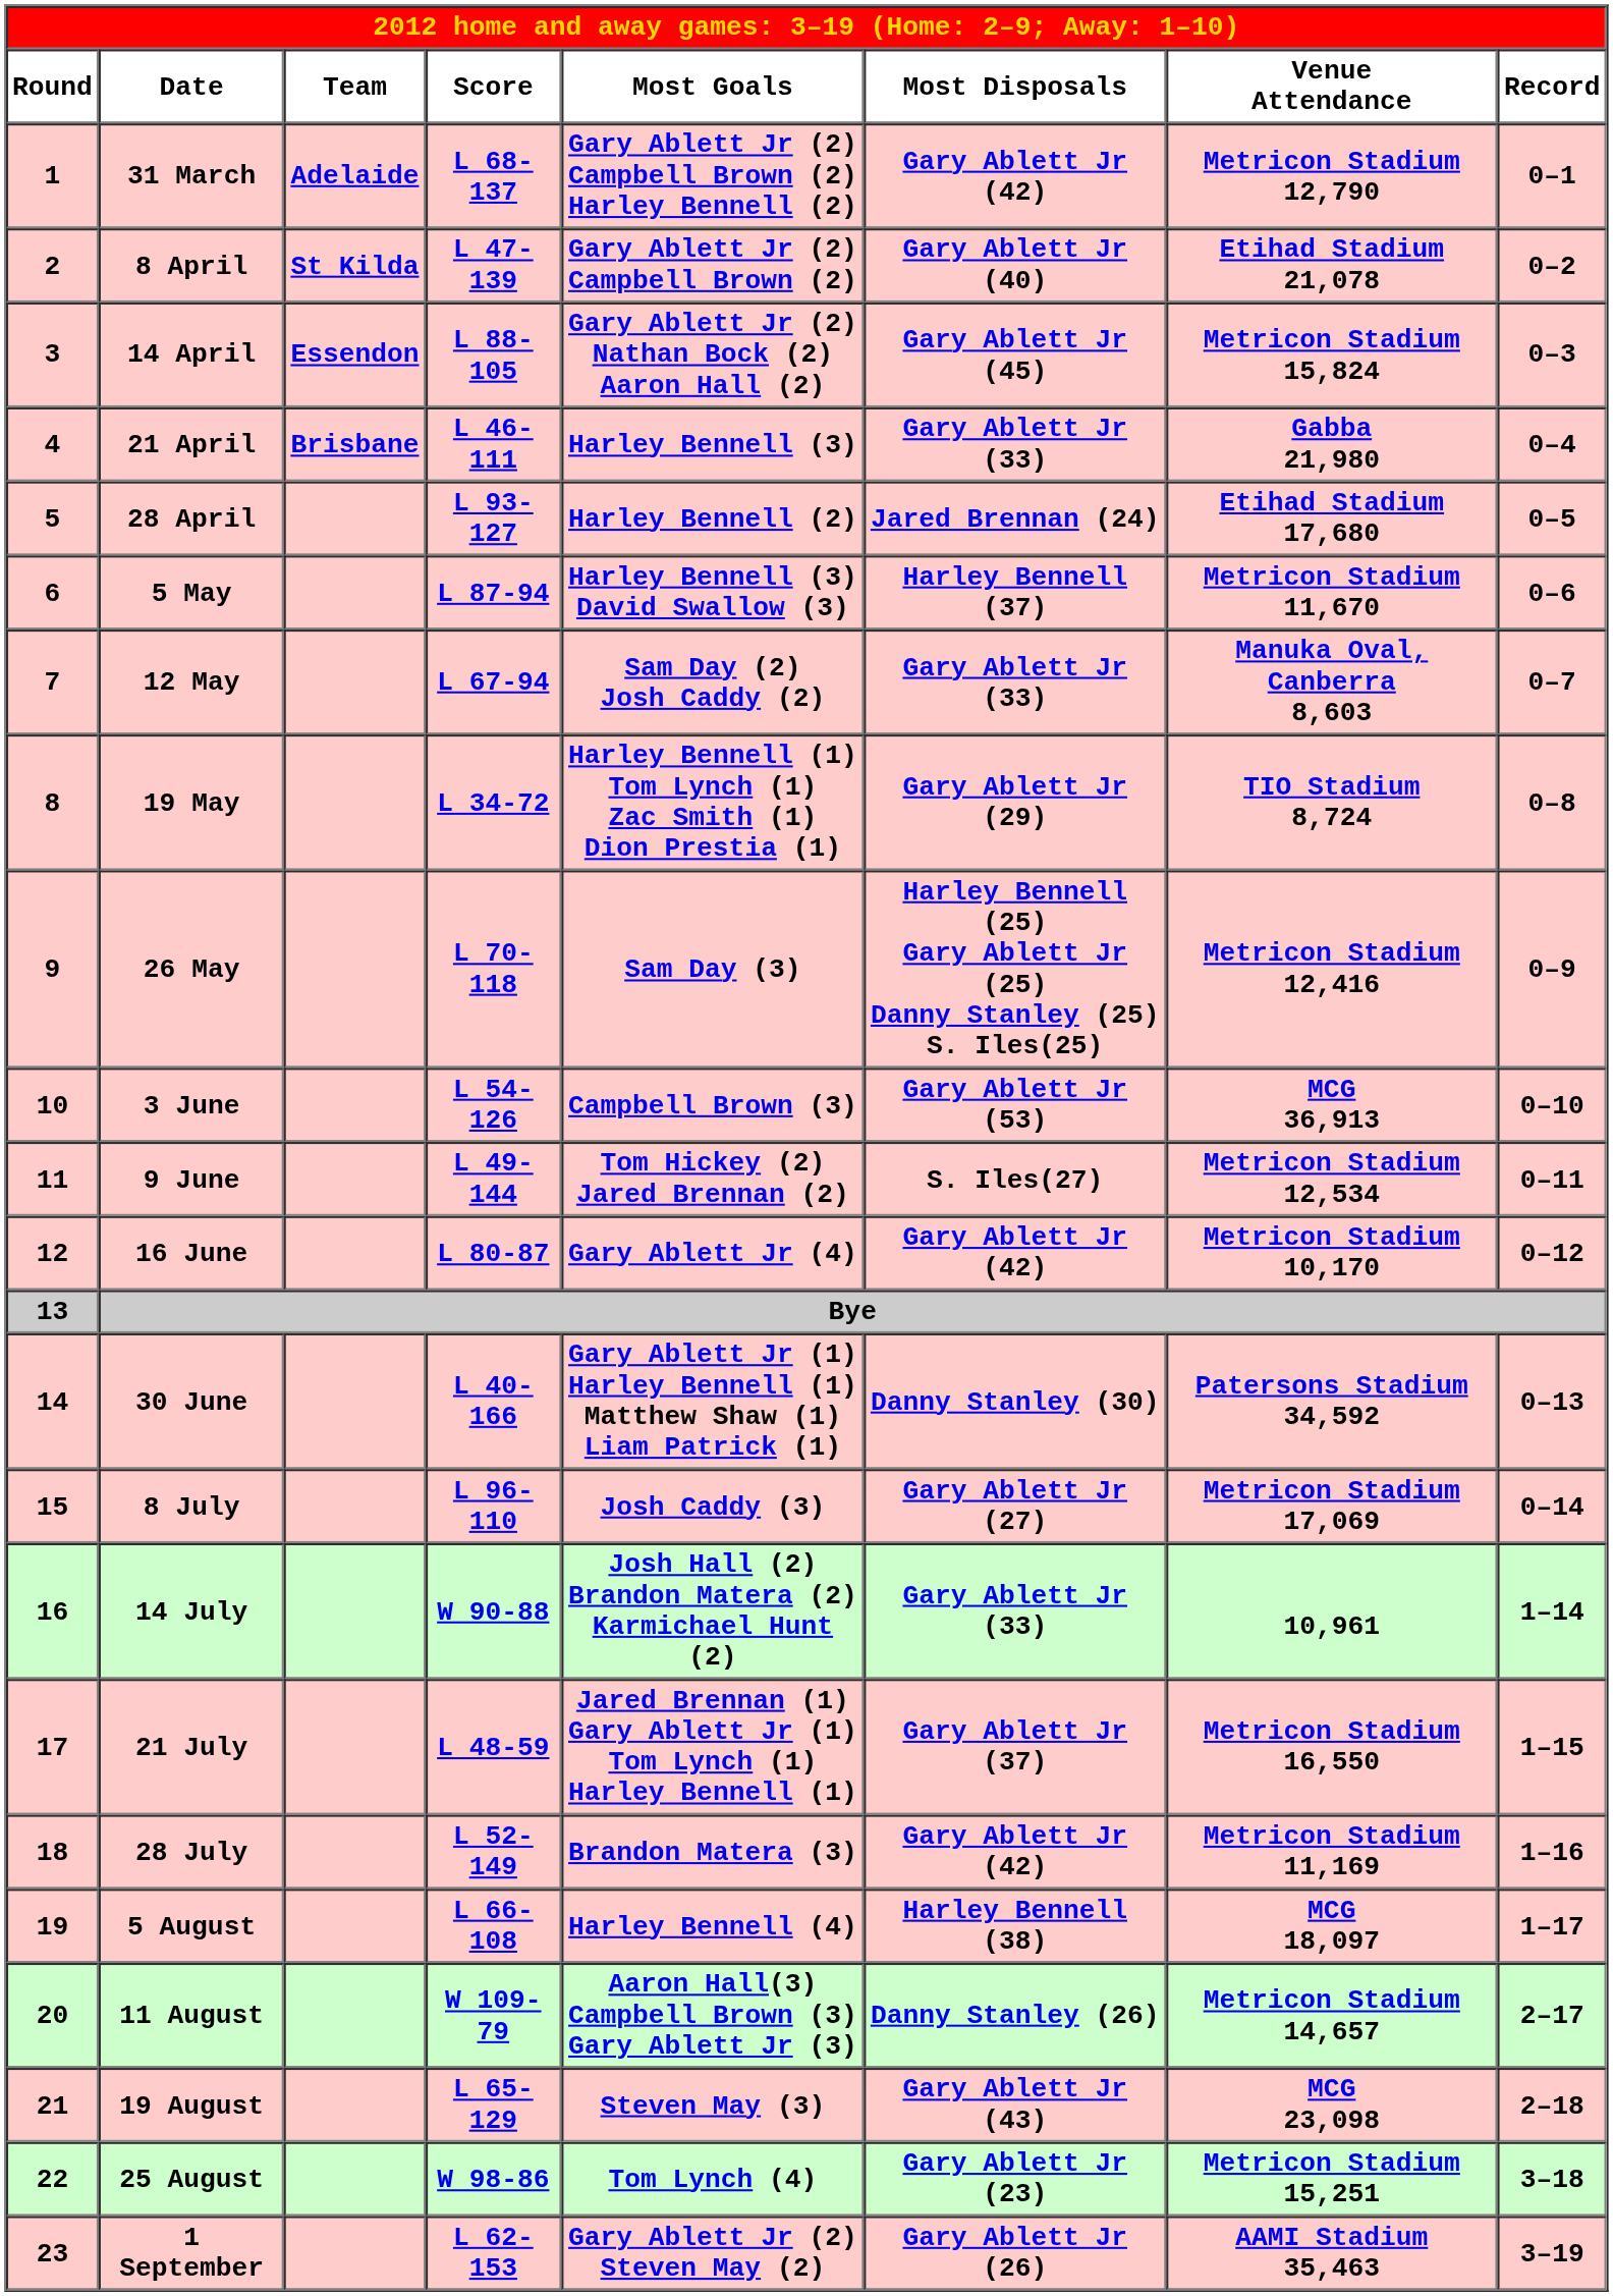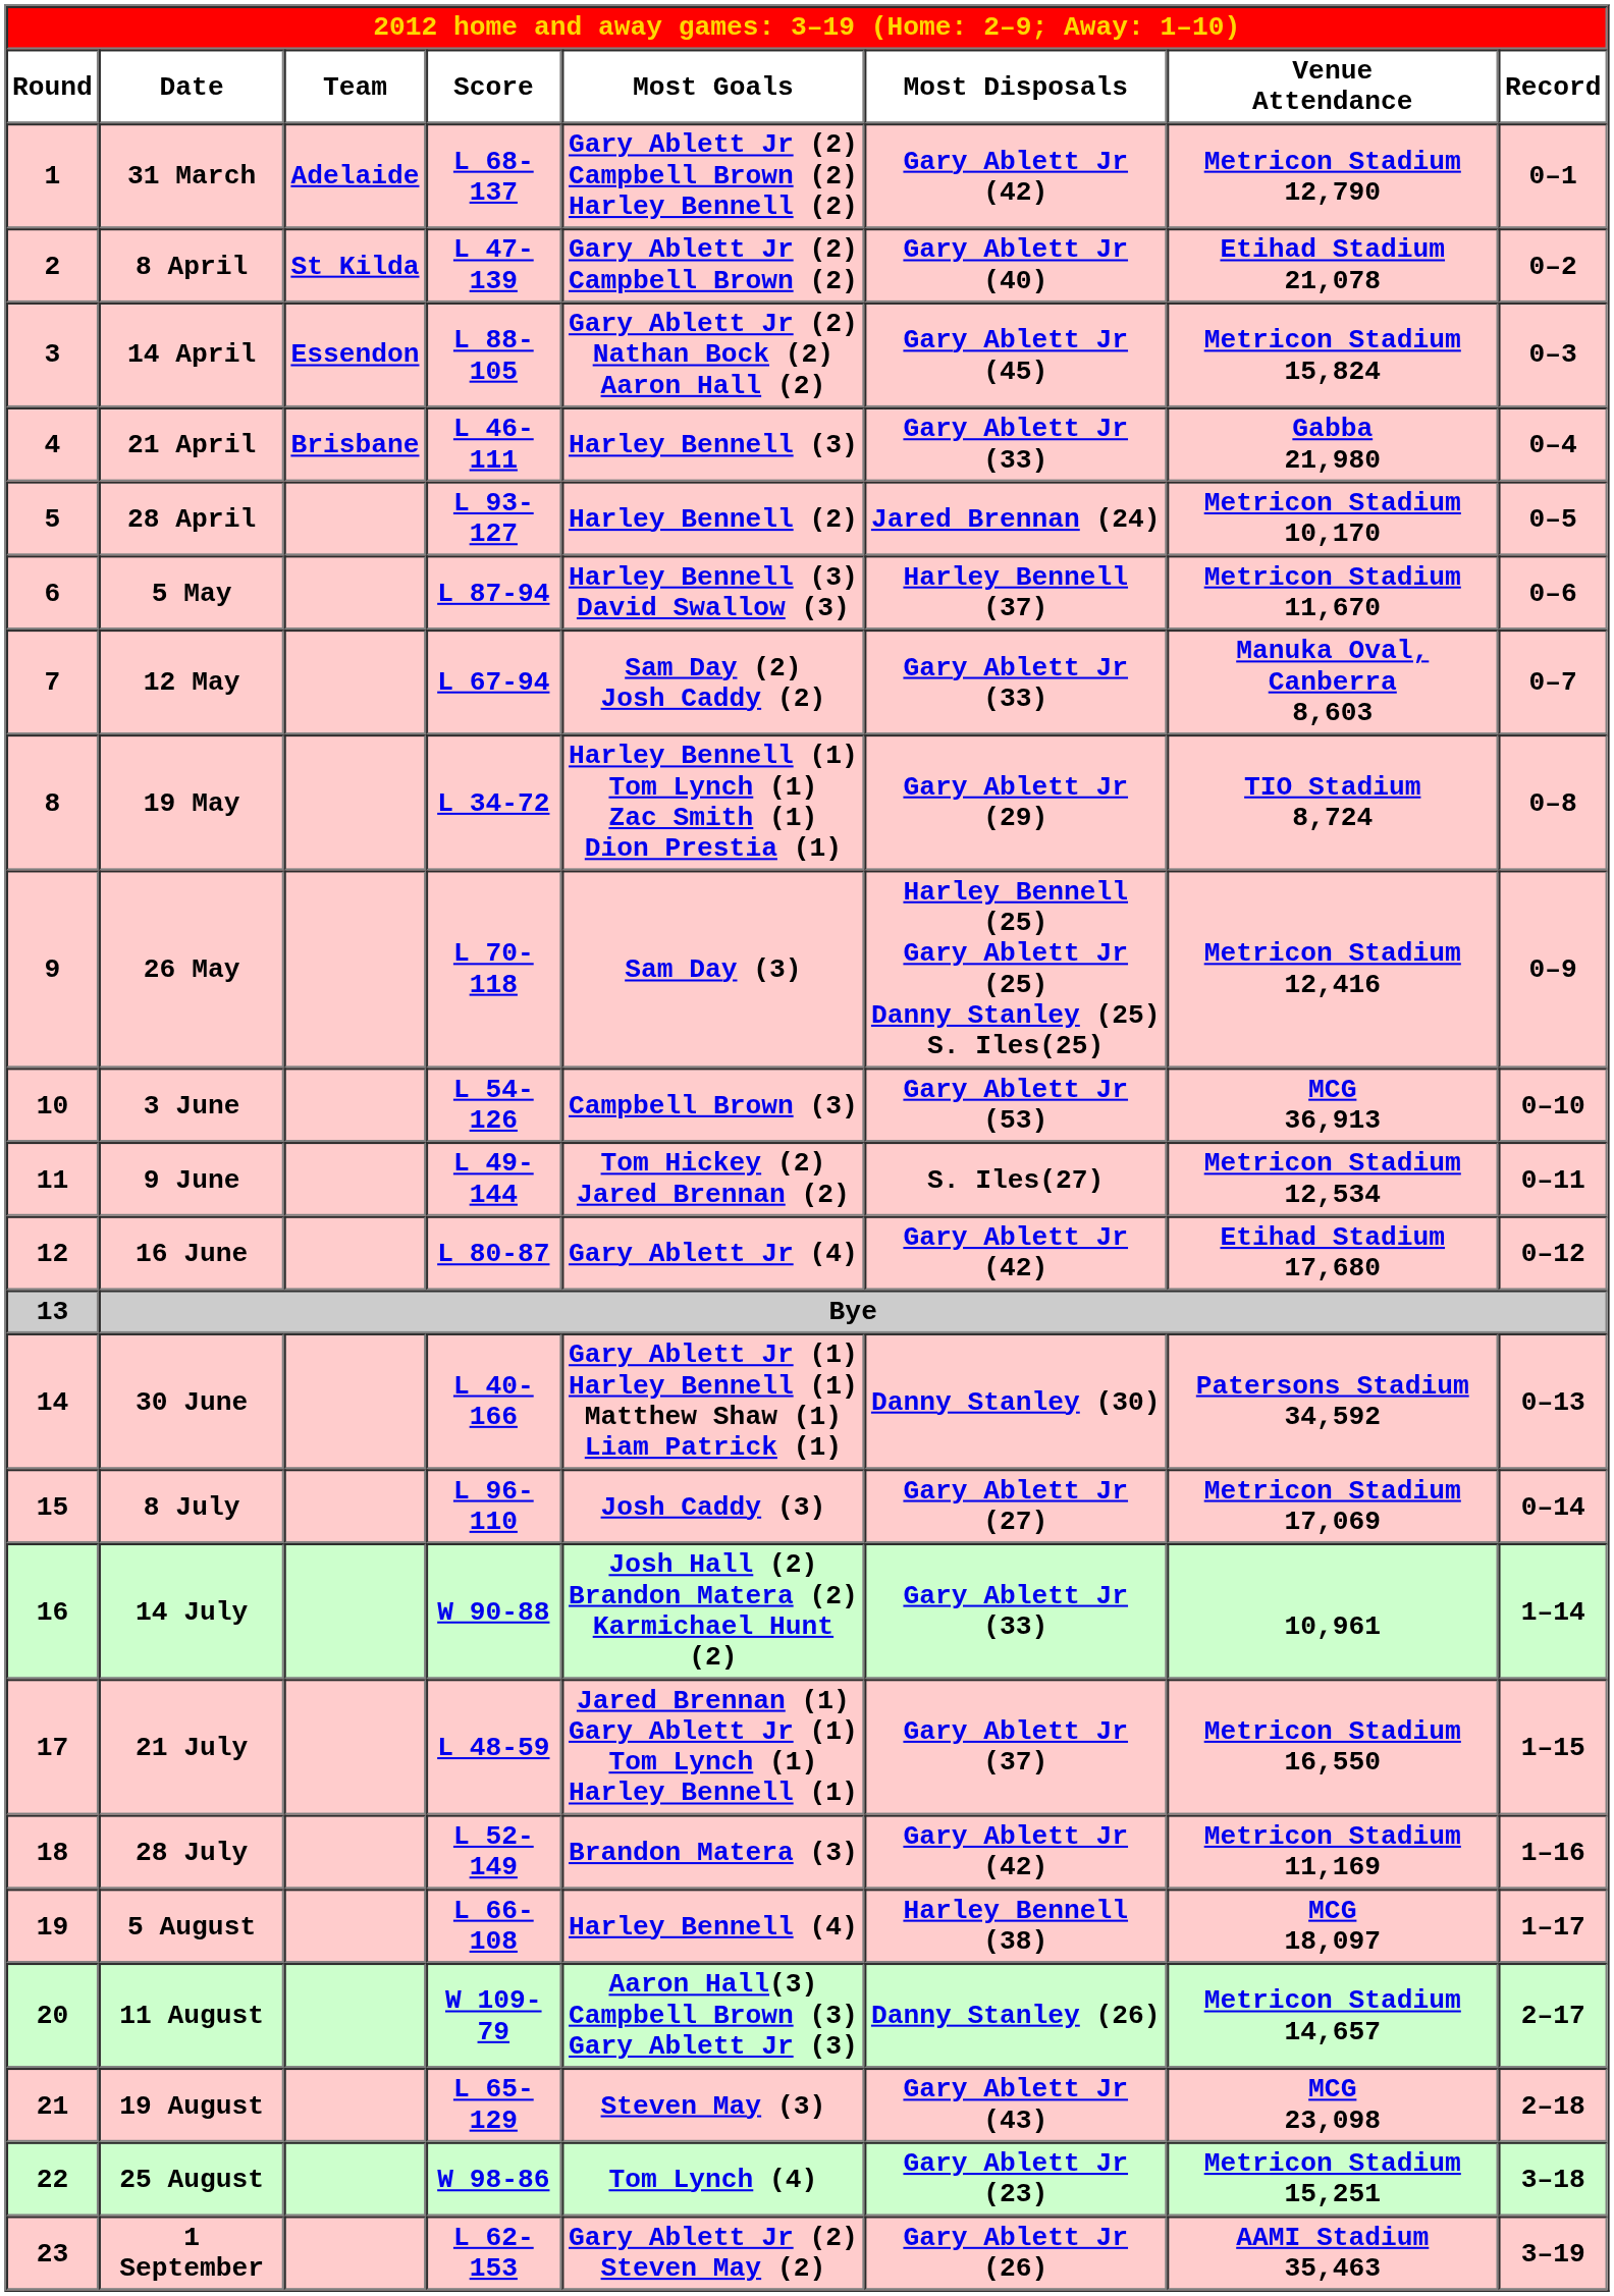 <table border="1" cellpadding="2" cellspacing="0" style="width: 780px;" class="collapsible">
 <tr style="text-align:center; background:red; color:gold; font-weight:bold">
 <th colspan="8">2012 home and away games: 3–19 (Home: 2–9; Away: 1–10)</th>
 </tr>
 <tr style="background:; text-align:center; font-weight: bold">
 <td>Round</td>
 <td>Date</td>
 <td>Team</td>
 <td>Score</td>
 <td>Most Goals</td>
 <td>Most Disposals</td>
 <td>Venue<br>Attendance</td>
 <td>Record</td>
 </tr>
 <tr style="background:#fcc; text-align:center; font-weight: bold">
 <td>1</td>
 <td>31 March</td>
 <td><a href='#'>Adelaide</a></td>
 <td><a href='#'>L 68-137</a></td>
 <td><a href='#'>Gary Ablett Jr</a> (2)<br><a href='#'>Campbell Brown</a> (2)<br><a href='#'>Harley Bennell</a> (2)</td>
 <td><a href='#'>Gary Ablett Jr</a> (42)</td>
 <td><a href='#'>Metricon Stadium</a><br>12,790</td>
 <td>0–1</td>
 </tr>
 <tr style="background:#fcc; text-align:center; font-weight: bold">
 <td>2</td>
 <td>8 April</td>
 <td><a href='#'>St Kilda</a></td>
 <td><a href='#'>L 47-139</a></td>
 <td><a href='#'>Gary Ablett Jr</a> (2)<br><a href='#'>Campbell Brown</a> (2)</td>
 <td><a href='#'>Gary Ablett Jr</a> (40)</td>
 <td><a href='#'>Etihad Stadium</a><br>21,078</td>
 <td>0–2</td>
 </tr>
 <tr style="background:#fcc; text-align:center; font-weight: bold">
 <td>3</td>
 <td>14 April</td>
 <td><a href='#'>Essendon</a></td>
 <td><a href='#'>L 88-105</a></td>
 <td><a href='#'>Gary Ablett Jr</a> (2)<br><a href='#'>Nathan Bock</a> (2)<br><a href='#'>Aaron Hall</a> (2)</td>
 <td><a href='#'>Gary Ablett Jr</a> (45)</td>
 <td><a href='#'>Metricon Stadium</a><br>15,824</td>
 <td>0–3</td>
 </tr>
 <tr style="background:#fcc; text-align:center; font-weight: bold">
 <td>4</td>
 <td>21 April</td>
 <td><a href='#'>Brisbane</a></td>
 <td><a href='#'>L 46-111</a></td>
 <td><a href='#'>Harley Bennell</a> (3)</td>
 <td><a href='#'>Gary Ablett Jr</a> (33)</td>
 <td><a href='#'>Gabba</a><br>21,980</td>
 <td>0–4</td>
 </tr>
 <tr style="background:#fcc; text-align:center; font-weight: bold">
 <td>5</td>
 <td>28 April</td>
 <td></td>
 <td><a href='#'>L 93-127</a></td>
 <td><a href='#'>Harley Bennell</a> (2)</td>
 <td><a href='#'>Jared Brennan</a> (24)</td>
-<td><a href='#'>Etihad Stadium</a><br>17,680</td>
+<td><a href='#'>Metricon Stadium</a><br>10,170</td>
 <td>0–5</td>
 </tr>
 <tr style="background:#fcc; text-align:center; font-weight: bold">
 <td>6</td>
 <td>5 May</td>
 <td></td>
 <td><a href='#'>L 87-94</a></td>
 <td><a href='#'>Harley Bennell</a> (3) <br><a href='#'>David Swallow</a> (3)</td>
 <td><a href='#'>Harley Bennell</a> (37)</td>
 <td><a href='#'>Metricon Stadium</a><br>11,670</td>
 <td>0–6</td>
 </tr>
 <tr style="background:#fcc; text-align:center; font-weight: bold">
 <td>7</td>
 <td>12 May</td>
 <td></td>
 <td><a href='#'>L 67-94</a></td>
 <td><a href='#'>Sam Day</a> (2) <br> <a href='#'>Josh Caddy</a> (2)</td>
 <td><a href='#'>Gary Ablett Jr</a> (33)</td>
 <td><a href='#'>Manuka Oval, Canberra</a><br> 8,603</td>
 <td>0–7</td>
 </tr>
 <tr style="background:#fcc; text-align:center; font-weight: bold">
 <td>8</td>
 <td>19 May</td>
 <td></td>
 <td><a href='#'>L 34-72</a></td>
 <td><a href='#'>Harley Bennell</a> (1) <br> <a href='#'>Tom Lynch</a> (1) <br> <a href='#'>Zac Smith</a> (1) <br> <a href='#'>Dion Prestia</a> (1)</td>
 <td><a href='#'>Gary Ablett Jr</a> (29)</td>
 <td><a href='#'>TIO Stadium</a><br>8,724</td>
 <td>0–8</td>
 </tr>
 <tr style="background:#fcc; text-align:center; font-weight: bold">
 <td>9</td>
 <td>26 May</td>
 <td></td>
 <td><a href='#'>L 70-118</a></td>
 <td><a href='#'>Sam Day</a> (3)</td>
 <td><a href='#'>Harley Bennell</a> (25) <br> <a href='#'>Gary Ablett Jr</a> (25) <br> <a href='#'>Danny Stanley</a> (25) <br>S. Iles(25)</td>
 <td><a href='#'>Metricon Stadium</a><br>12,416</td>
 <td>0–9</td>
 </tr>
 <tr style="background:#fcc; text-align:center; font-weight: bold">
 <td>10</td>
 <td>3 June</td>
 <td></td>
 <td><a href='#'>L 54-126</a></td>
 <td><a href='#'>Campbell Brown</a> (3)</td>
 <td><a href='#'>Gary Ablett Jr</a> (53)</td>
 <td><a href='#'>MCG</a><br>36,913</td>
 <td>0–10</td>
 </tr>
 <tr style="background:#fcc; text-align:center; font-weight: bold">
 <td>11</td>
 <td>9 June</td>
 <td></td>
 <td><a href='#'>L 49-144</a></td>
 <td><a href='#'>Tom Hickey</a> (2) <br> <a href='#'>Jared Brennan</a> (2)</td>
 <td>S. Iles(27)</td>
 <td><a href='#'>Metricon Stadium</a><br>12,534</td>
 <td>0–11</td>
 </tr>
 <tr style="background:#fcc; text-align:center; font-weight: bold">
 <td>12</td>
 <td>16 June</td>
 <td></td>
 <td><a href='#'>L 80-87</a></td>
 <td><a href='#'>Gary Ablett Jr</a> (4)</td>
 <td><a href='#'>Gary Ablett Jr</a> (42)</td>
-<td><a href='#'>Metricon Stadium</a><br>10,170</td>
+<td><a href='#'>Etihad Stadium</a><br>17,680</td>
 <td>0–12</td>
 </tr>
 <tr style="background:#ccc; text-align:center; font-weight: bold">
 <td>13</td>
 <td colspan="7">Bye</td>
 </tr>
 <tr style="background:#fcc; text-align:center; font-weight: bold">
 <td>14</td>
 <td>30 June</td>
 <td></td>
 <td><a href='#'>L 40-166</a></td>
 <td><a href='#'>Gary Ablett Jr</a> (1) <br> <a href='#'>Harley Bennell</a> (1) <br> Matthew Shaw (1) <br> <a href='#'>Liam Patrick</a> (1)</td>
 <td><a href='#'>Danny Stanley</a> (30)</td>
 <td><a href='#'>Patersons Stadium</a> <br> 34,592</td>
 <td>0–13</td>
 </tr>
 <tr style="background:#fcc; text-align:center; font-weight: bold">
 <td>15</td>
 <td>8 July</td>
 <td></td>
 <td><a href='#'>L 96-110</a></td>
 <td><a href='#'>Josh Caddy</a> (3)</td>
 <td><a href='#'>Gary Ablett Jr</a> (27)</td>
 <td><a href='#'>Metricon Stadium</a><br>17,069</td>
 <td>0–14</td>
 </tr>
 <tr style="background:#cfc; text-align:center; font-weight: bold">
 <td>16</td>
 <td>14 July</td>
 <td></td>
 <td><a href='#'>W 90-88</a></td>
 <td><a href='#'>Josh Hall</a> (2) <br> <a href='#'>Brandon Matera</a> (2) <br> <a href='#'>Karmichael Hunt</a> (2)</td>
 <td><a href='#'>Gary Ablett Jr</a> (33)</td>
 <td><br>10,961</td>
 <td>1–14</td>
 </tr>
 <tr style="background:#fcc; text-align:center; font-weight: bold">
 <td>17</td>
 <td>21 July</td>
 <td></td>
 <td><a href='#'>L 48-59</a></td>
 <td><a href='#'>Jared Brennan</a> (1) <br> <a href='#'>Gary Ablett Jr</a> (1) <br> <a href='#'>Tom Lynch</a> (1) <br> <a href='#'>Harley Bennell</a> (1)</td>
 <td><a href='#'>Gary Ablett Jr</a> (37)</td>
 <td><a href='#'>Metricon Stadium</a><br>16,550</td>
 <td>1–15</td>
 </tr>
 <tr style="background:#fcc; text-align:center; font-weight: bold">
 <td>18</td>
 <td>28 July</td>
 <td></td>
 <td><a href='#'>L 52-149</a></td>
 <td><a href='#'>Brandon Matera</a> (3)</td>
 <td><a href='#'>Gary Ablett Jr</a> (42)</td>
 <td><a href='#'>Metricon Stadium</a><br>11,169</td>
 <td>1–16</td>
 </tr>
 <tr style="background:#fcc; text-align:center; font-weight: bold">
 <td>19</td>
 <td>5 August</td>
 <td></td>
 <td><a href='#'>L 66-108</a></td>
 <td><a href='#'>Harley Bennell</a> (4)</td>
 <td><a href='#'>Harley Bennell</a> (38)</td>
 <td><a href='#'>MCG</a><br>18,097</td>
 <td>1–17</td>
 </tr>
 <tr style="background:#cfc; text-align:center; font-weight: bold">
 <td>20</td>
 <td>11 August</td>
 <td></td>
 <td><a href='#'>W 109-79</a></td>
 <td><a href='#'>Aaron Hall</a>(3) <br> <a href='#'>Campbell Brown</a> (3) <br> <a href='#'>Gary Ablett Jr</a> (3)</td>
 <td><a href='#'>Danny Stanley</a> (26)</td>
 <td><a href='#'>Metricon Stadium</a><br>14,657</td>
 <td>2–17</td>
 </tr>
 <tr style="background:#fcc; text-align:center; font-weight: bold">
 <td>21</td>
 <td>19 August</td>
 <td></td>
 <td><a href='#'>L 65-129</a></td>
 <td><a href='#'>Steven May</a> (3)</td>
 <td><a href='#'>Gary Ablett Jr</a> (43)</td>
 <td><a href='#'>MCG</a><br>23,098</td>
 <td>2–18</td>
 </tr>
 <tr style="background:#cfc; text-align:center; font-weight: bold">
 <td>22</td>
 <td>25 August</td>
 <td></td>
 <td><a href='#'>W 98-86</a></td>
 <td><a href='#'>Tom Lynch</a> (4)</td>
 <td><a href='#'>Gary Ablett Jr</a> (23)</td>
 <td><a href='#'>Metricon Stadium</a><br>15,251</td>
 <td>3–18</td>
 </tr>
 <tr style="background:#fcc; text-align:center; font-weight: bold">
 <td>23</td>
 <td>1 September</td>
 <td></td>
 <td><a href='#'>L 62-153</a></td>
 <td><a href='#'>Gary Ablett Jr</a> (2) <br> <a href='#'>Steven May</a> (2)</td>
 <td><a href='#'>Gary Ablett Jr</a> (26)</td>
 <td><a href='#'>AAMI Stadium</a><br>35,463</td>
 <td>3–19</td>
 </tr>
 </table>
